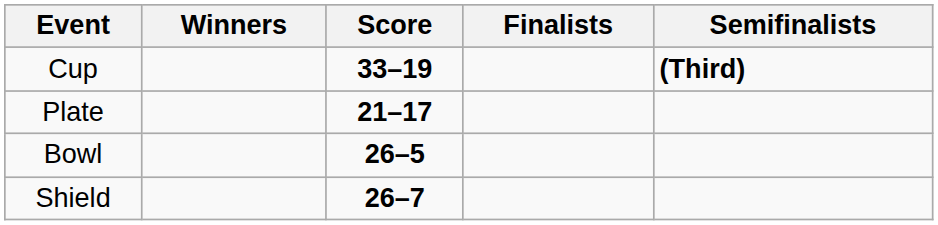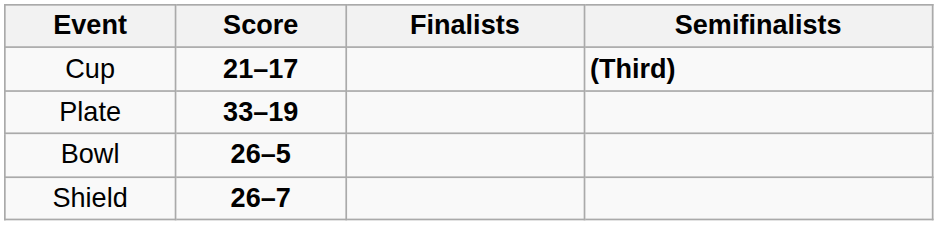 <table class="wikitable" width=550 style="text-align: center">
 <tr>
 <th>Event</th>
-<th>Winners</th>
 <th>Score</th>
 <th>Finalists</th>
 <th>Semifinalists</th>
 </tr>
 <tr>
 <td>Cup</td>
-<td align=left><strong></strong></td>
-<td><strong>33–19</strong></td>
+<td><strong>21–17</strong></td>
 <td align=left></td>
 <td align=left><strong> (Third)<br></strong></td>
 </tr>
 <tr>
 <td>Plate</td>
-<td align=left><strong></strong></td>
-<td><strong>21–17</strong></td>
+<td><strong>33–19</strong></td>
 <td align=left></td>
 <td align=left><br></td>
 </tr>
 <tr>
 <td>Bowl</td>
-<td align=left><strong></strong></td>
 <td><strong>26–5</strong></td>
 <td align=left></td>
 <td align=left><br></td>
 </tr>
 <tr>
 <td>Shield</td>
-<td align=left><strong></strong></td>
 <td><strong>26–7</strong></td>
 <td align=left></td>
 <td align=left><br></td>
 </tr>
 </table>
